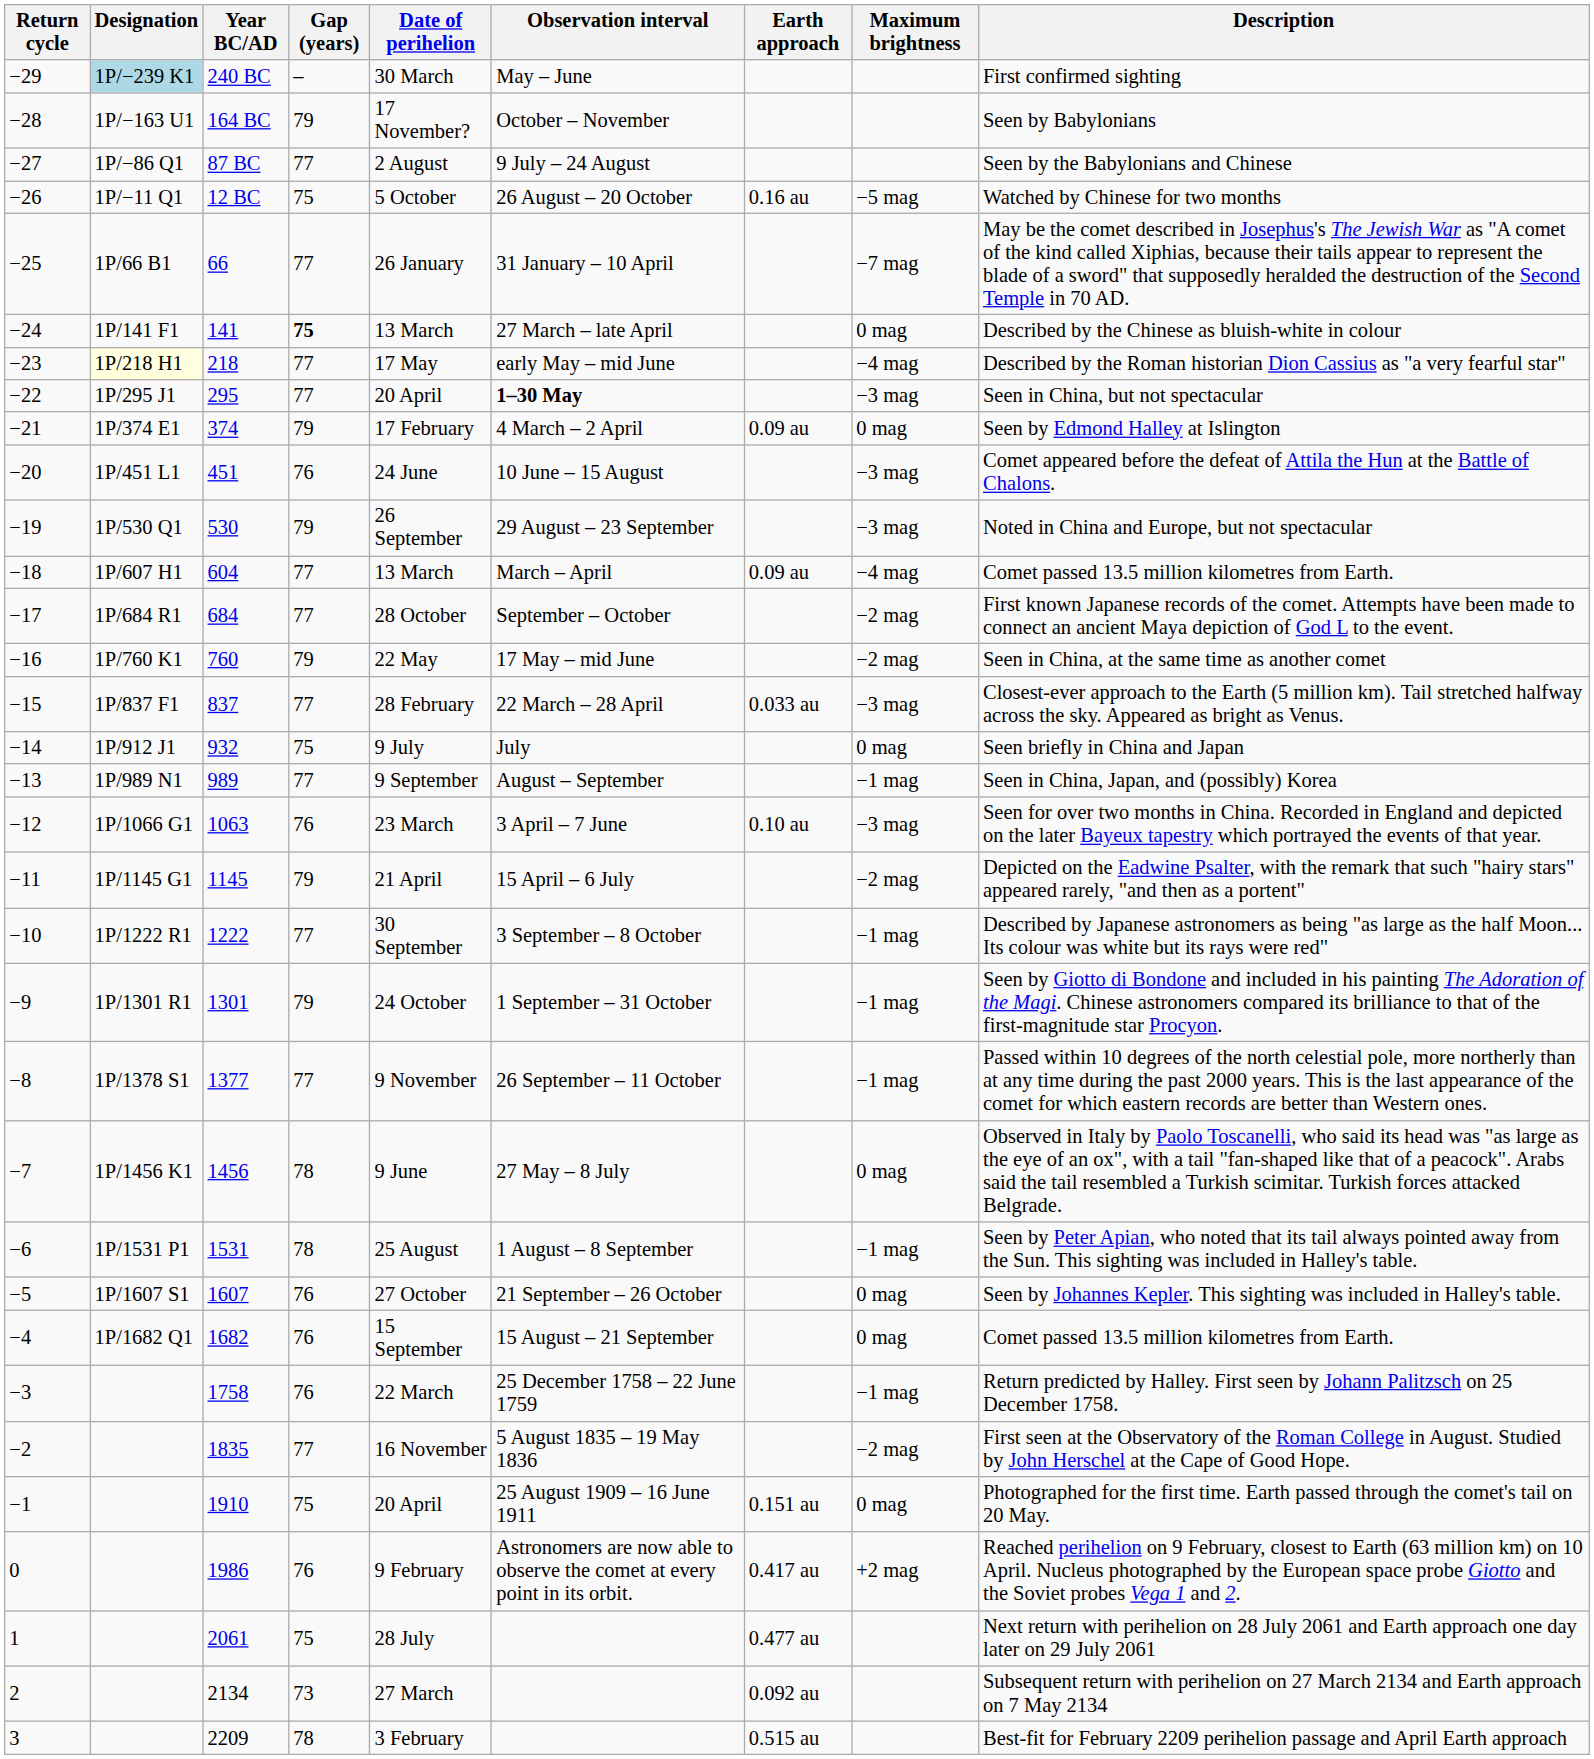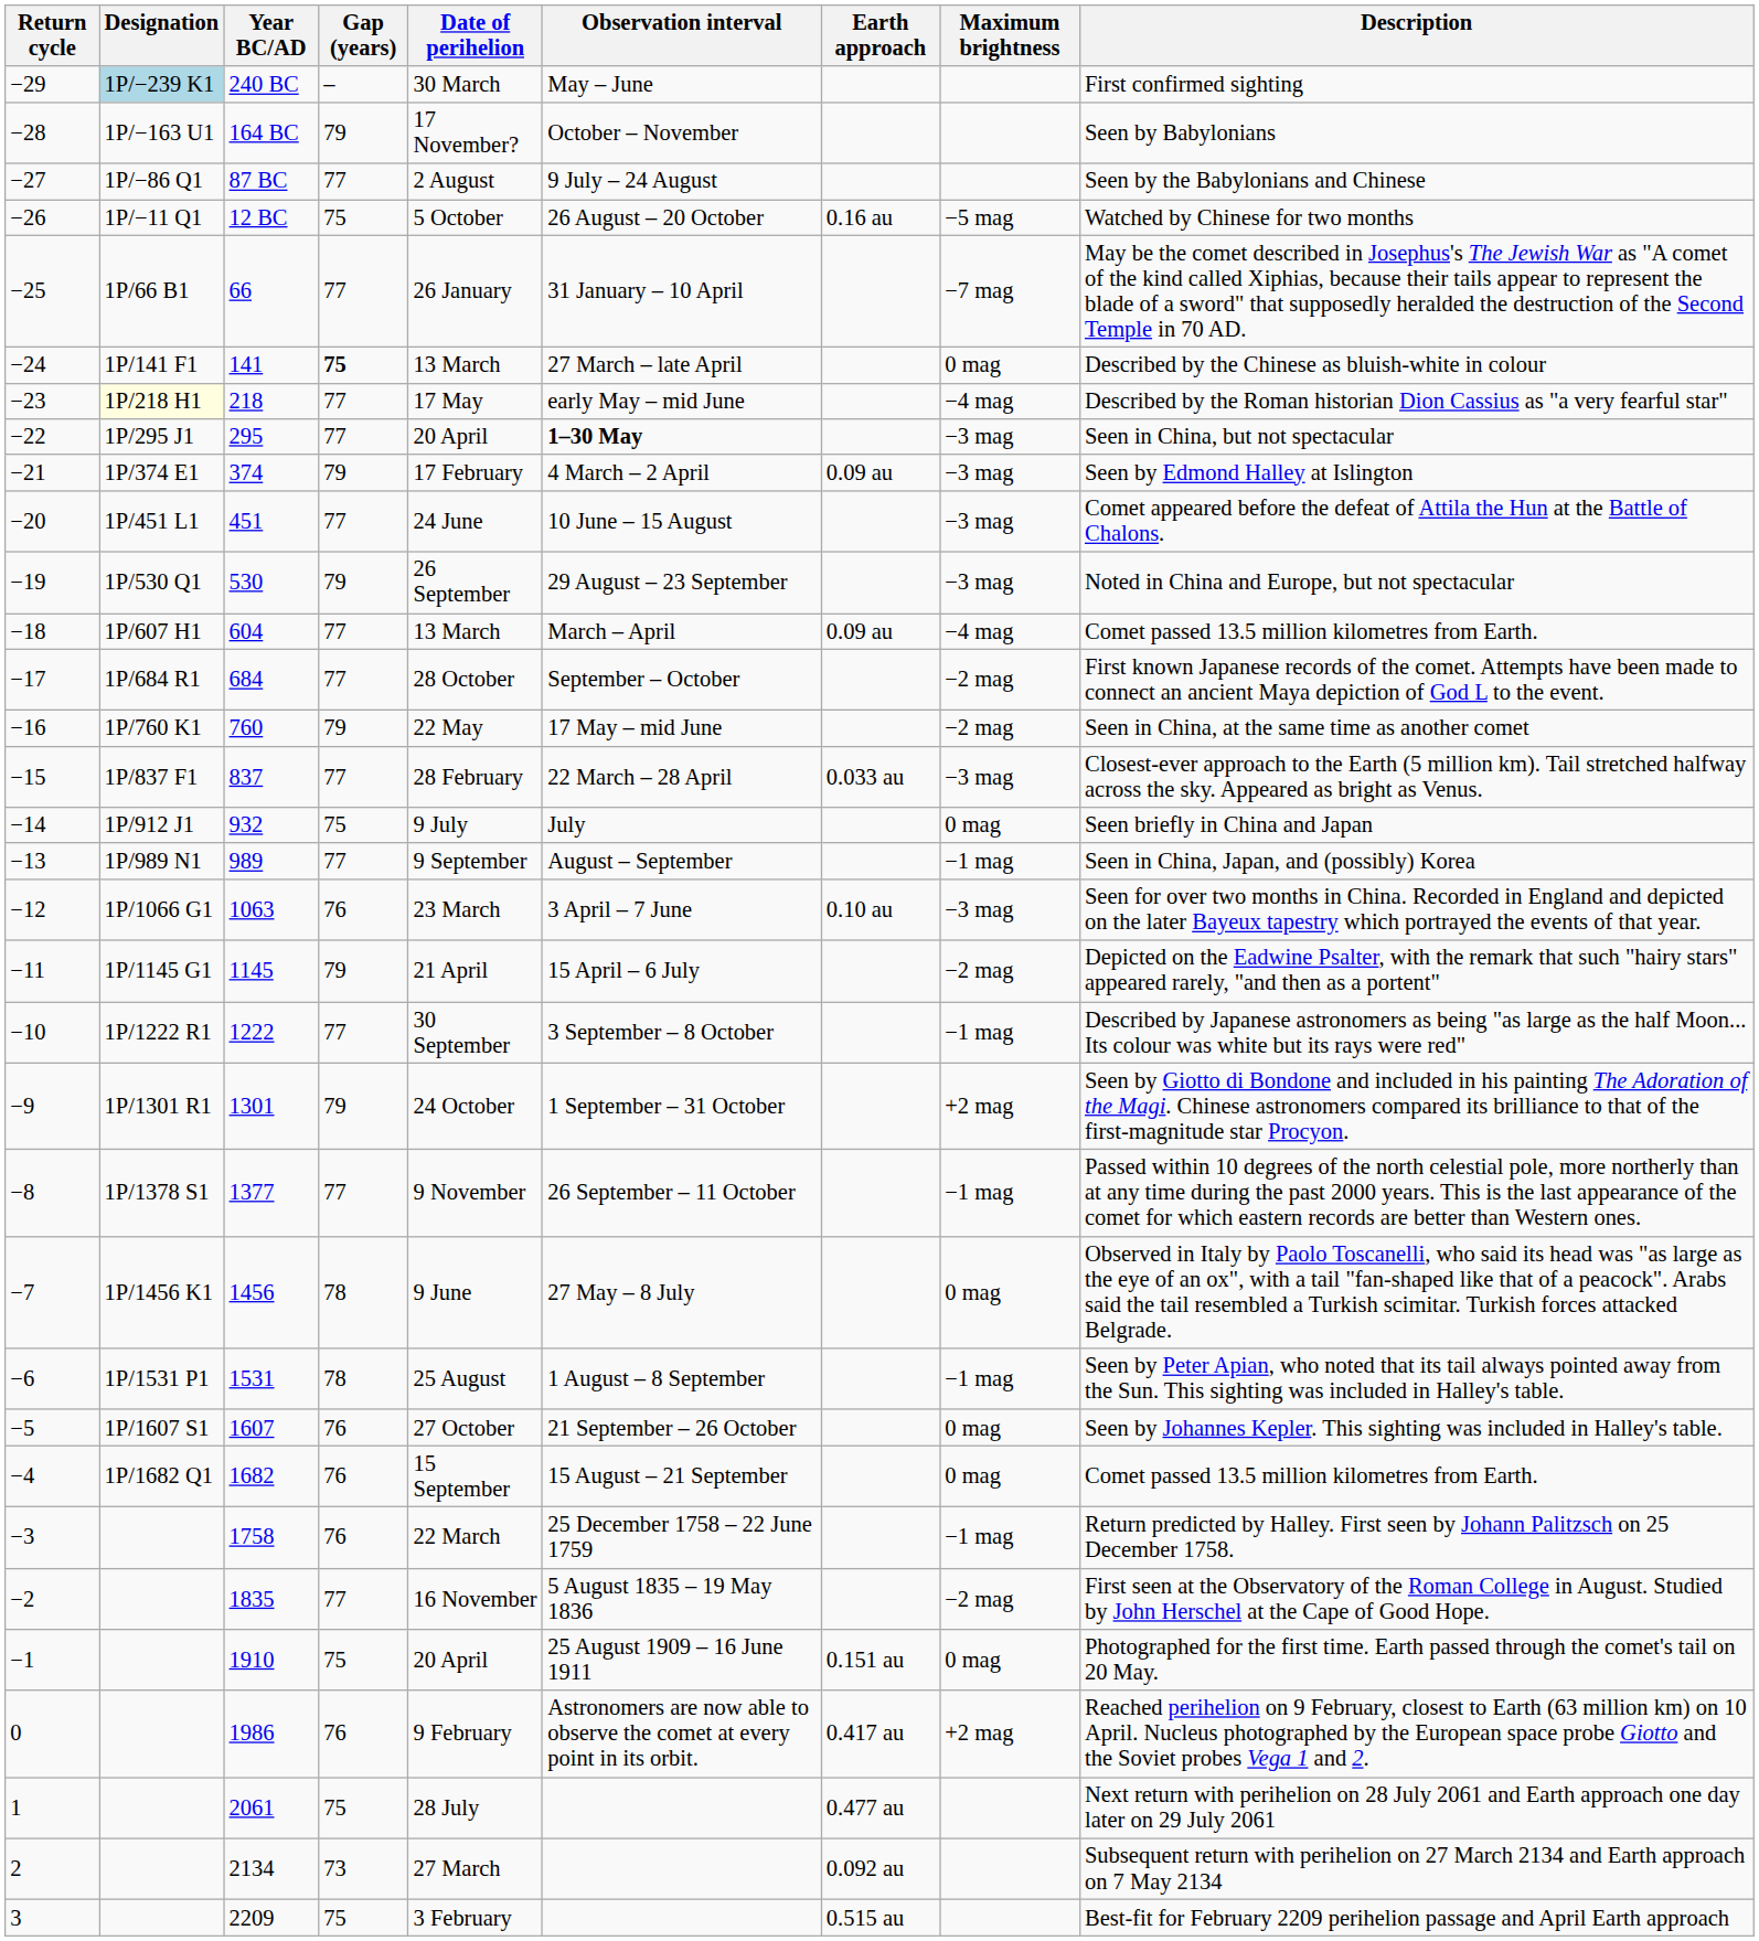 <table class="wikitable" style="width:98%;">
 <tr valign=top>
 <th>Return cycle</th>
 <th>Designation</th>
 <th>Year BC/AD</th>
 <th>Gap (years)</th>
 <th><a href='#'>Date of perihelion</a></th>
 <th>Observation interval</th>
 <th>Earth approach</th>
 <th>Maximum brightness</th>
 <th>Description</th>
 </tr>
 <tr>
 <td>−29</td>
 <td style="background: lightblue;">1P/−239 K1</td>
 <td style="white-space:nowrap;"><a href='#'>240 BC</a></td>
 <td>–</td>
 <td>30 March</td>
 <td>May – June</td>
 <td></td>
 <td></td>
 <td>First confirmed sighting</td>
 </tr>
 <tr>
 <td>−28</td>
 <td>1P/−163 U1</td>
 <td><a href='#'>164 BC</a></td>
 <td>79</td>
 <td>17 November?</td>
 <td>October – November</td>
 <td></td>
 <td></td>
 <td>Seen by Babylonians</td>
 </tr>
 <tr>
 <td>−27</td>
 <td>1P/−86 Q1</td>
 <td><a href='#'>87 BC</a></td>
 <td>77</td>
 <td>2 August</td>
 <td>9 July – 24 August</td>
 <td></td>
 <td></td>
 <td>Seen by the Babylonians and Chinese</td>
 </tr>
 <tr>
 <td>−26</td>
 <td>1P/−11 Q1</td>
 <td><a href='#'>12 BC</a></td>
 <td>75</td>
 <td>5 October</td>
 <td>26 August – 20 October</td>
 <td>0.16 au</td>
 <td>−5 mag</td>
 <td>Watched by Chinese for two months</td>
 </tr>
 <tr>
 <td>−25</td>
 <td>1P/66 B1</td>
 <td><a href='#'>66</a></td>
 <td>77</td>
 <td>26 January</td>
 <td>31 January – 10 April</td>
 <td></td>
 <td>−7 mag</td>
 <td>May be the comet described in <a href='#'>Josephus</a>'s <em><a href='#'>The Jewish War</a></em> as "A comet of the kind called Xiphias, because their tails appear to represent the blade of a sword" that supposedly heralded the destruction of the <a href='#'>Second Temple</a> in 70 AD.</td>
 </tr>
 <tr>
 <td>−24</td>
 <td>1P/141 F1</td>
 <td><a href='#'>141</a></td>
 <td><strong>75</strong></td>
 <td>13 March</td>
 <td>27 March – late April</td>
 <td></td>
 <td>0 mag</td>
 <td>Described by the Chinese as bluish-white in colour</td>
 </tr>
 <tr>
 <td>−23</td>
 <td style="background: lightyellow;">1P/218 H1</td>
 <td><a href='#'>218</a></td>
 <td>77</td>
 <td>17 May</td>
 <td>early May – mid June</td>
 <td></td>
 <td>−4 mag</td>
 <td>Described by the Roman historian <a href='#'>Dion Cassius</a> as "a very fearful star"</td>
 </tr>
 <tr>
 <td>−22</td>
 <td>1P/295 J1</td>
 <td><a href='#'>295</a></td>
 <td>77</td>
 <td>20 April</td>
 <td><strong>1–30 May</strong></td>
 <td></td>
 <td>−3 mag</td>
 <td>Seen in China, but not spectacular</td>
 </tr>
 <tr>
 <td>−21</td>
 <td>1P/374 E1</td>
 <td><a href='#'>374</a></td>
 <td>79</td>
 <td>17 February</td>
 <td>4 March – 2 April</td>
 <td>0.09 au</td>
-<td>0 mag</td>
+<td>−3 mag</td>
 <td>Seen by <a href='#'>Edmond Halley</a> at Islington</td>
 </tr>
 <tr>
 <td>−20</td>
 <td>1P/451 L1</td>
 <td><a href='#'>451</a></td>
-<td>76</td>
+<td>77</td>
 <td>24 June</td>
 <td>10 June – 15 August</td>
 <td></td>
 <td>−3 mag</td>
 <td>Comet appeared before the defeat of <a href='#'>Attila the Hun</a> at the <a href='#'>Battle of Chalons</a>.</td>
 </tr>
 <tr>
 <td>−19</td>
 <td>1P/530 Q1</td>
 <td><a href='#'>530</a></td>
 <td>79</td>
 <td>26 September</td>
 <td>29 August – 23 September</td>
 <td></td>
 <td>−3 mag</td>
 <td>Noted in China and Europe, but not spectacular</td>
 </tr>
 <tr>
 <td>−18</td>
 <td>1P/607 H1</td>
 <td><a href='#'>604</a></td>
 <td>77</td>
 <td>13 March</td>
 <td>March – April</td>
 <td>0.09 au</td>
 <td>−4 mag</td>
 <td>Comet passed 13.5 million kilometres from Earth.</td>
 </tr>
 <tr>
 <td>−17</td>
 <td>1P/684 R1</td>
 <td><a href='#'>684</a></td>
 <td>77</td>
 <td>28 October</td>
 <td>September – October</td>
 <td></td>
 <td>−2 mag</td>
 <td>First known Japanese records of the comet. Attempts have been made to connect an ancient Maya depiction of <a href='#'>God L</a> to the event.</td>
 </tr>
 <tr>
 <td>−16</td>
 <td>1P/760 K1</td>
 <td><a href='#'>760</a></td>
 <td>79</td>
 <td>22 May</td>
 <td>17 May – mid June</td>
 <td></td>
 <td>−2 mag</td>
 <td>Seen in China, at the same time as another comet</td>
 </tr>
 <tr>
 <td>−15</td>
 <td>1P/837 F1</td>
 <td><a href='#'>837</a></td>
 <td>77</td>
 <td>28 February</td>
 <td>22 March – 28 April</td>
 <td>0.033 au</td>
 <td>−3 mag</td>
 <td>Closest-ever approach to the Earth (5 million km). Tail stretched halfway across the sky. Appeared as bright as Venus.</td>
 </tr>
 <tr>
 <td>−14</td>
 <td>1P/912 J1</td>
 <td><a href='#'>932</a></td>
 <td>75</td>
 <td>9 July</td>
 <td>July</td>
 <td></td>
 <td>0 mag</td>
 <td>Seen briefly in China and Japan</td>
 </tr>
 <tr>
 <td>−13</td>
 <td>1P/989 N1</td>
 <td><a href='#'>989</a></td>
 <td>77</td>
 <td>9 September</td>
 <td>August – September</td>
 <td></td>
 <td>−1 mag</td>
 <td>Seen in China, Japan, and (possibly) Korea</td>
 </tr>
 <tr>
 <td>−12</td>
 <td>1P/1066 G1</td>
 <td><a href='#'>1063</a></td>
 <td>76</td>
 <td>23 March</td>
 <td>3 April – 7 June</td>
 <td>0.10 au</td>
 <td>−3 mag</td>
 <td>Seen for over two months in China. Recorded in England and depicted on the later <a href='#'>Bayeux tapestry</a> which portrayed the events of that year.</td>
 </tr>
 <tr>
 <td>−11</td>
 <td>1P/1145 G1</td>
 <td><a href='#'>1145</a></td>
 <td>79</td>
 <td>21 April</td>
 <td>15 April – 6 July</td>
 <td></td>
 <td>−2 mag</td>
 <td>Depicted on the <a href='#'>Eadwine Psalter</a>, with the remark that such "hairy stars" appeared rarely, "and then as a portent"</td>
 </tr>
 <tr>
 <td>−10</td>
 <td>1P/1222 R1</td>
 <td><a href='#'>1222</a></td>
 <td>77</td>
 <td>30 September</td>
 <td>3 September – 8 October</td>
 <td></td>
 <td>−1 mag</td>
 <td>Described by Japanese astronomers as being "as large as the half Moon... Its colour was white but its rays were red"</td>
 </tr>
 <tr>
 <td>−9</td>
 <td>1P/1301 R1</td>
 <td><a href='#'>1301</a></td>
 <td>79</td>
 <td>24 October</td>
 <td>1 September – 31 October</td>
 <td></td>
-<td>−1 mag</td>
+<td>+2 mag</td>
 <td>Seen by <a href='#'>Giotto di Bondone</a> and included in his painting <em><a href='#'>The Adoration of the Magi</a></em>. Chinese astronomers compared its brilliance to that of the first-magnitude star <a href='#'>Procyon</a>.</td>
 </tr>
 <tr>
 <td>−8</td>
 <td>1P/1378 S1</td>
 <td><a href='#'>1377</a></td>
 <td>77</td>
 <td>9 November</td>
 <td>26 September – 11 October</td>
 <td></td>
 <td>−1 mag</td>
 <td>Passed within 10 degrees of the north celestial pole, more northerly than at any time during the past 2000 years. This is the last appearance of the comet for which eastern records are better than Western ones.</td>
 </tr>
 <tr>
 <td>−7</td>
 <td>1P/1456 K1</td>
 <td><a href='#'>1456</a></td>
 <td>78</td>
 <td>9 June</td>
 <td>27 May – 8 July</td>
 <td></td>
 <td>0 mag</td>
 <td>Observed in Italy by <a href='#'>Paolo Toscanelli</a>, who said its head was "as large as the eye of an ox", with a tail "fan-shaped like that of a peacock". Arabs said the tail resembled a Turkish scimitar. Turkish forces attacked Belgrade.</td>
 </tr>
 <tr>
 <td>−6</td>
 <td>1P/1531 P1</td>
 <td><a href='#'>1531</a></td>
 <td>78</td>
 <td>25 August</td>
 <td>1 August – 8 September</td>
 <td></td>
 <td>−1 mag</td>
 <td>Seen by <a href='#'>Peter Apian</a>, who noted that its tail always pointed away from the Sun. This sighting was included in Halley's table.</td>
 </tr>
 <tr>
 <td>−5</td>
 <td>1P/1607 S1</td>
 <td><a href='#'>1607</a></td>
 <td>76</td>
 <td>27 October</td>
 <td>21 September – 26 October</td>
 <td></td>
 <td>0 mag</td>
 <td>Seen by <a href='#'>Johannes Kepler</a>. This sighting was included in Halley's table.</td>
 </tr>
 <tr>
 <td>−4</td>
 <td>1P/1682 Q1</td>
 <td><a href='#'>1682</a></td>
 <td>76</td>
 <td>15 September</td>
 <td>15 August – 21 September</td>
 <td></td>
 <td>0 mag</td>
 <td>Comet passed 13.5 million kilometres from Earth.</td>
 </tr>
 <tr>
 <td>−3</td>
 <td></td>
 <td><a href='#'>1758</a></td>
 <td>76</td>
 <td>22 March</td>
 <td>25 December 1758 – 22 June 1759</td>
 <td></td>
 <td>−1 mag</td>
 <td>Return predicted by Halley. First seen by <a href='#'>Johann Palitzsch</a> on 25 December 1758.</td>
 </tr>
 <tr>
 <td>−2</td>
 <td></td>
 <td><a href='#'>1835</a></td>
 <td>77</td>
 <td>16 November</td>
 <td>5 August 1835 – 19 May 1836</td>
 <td></td>
 <td>−2 mag</td>
 <td>First seen at the Observatory of the <a href='#'>Roman College</a> in August. Studied by <a href='#'>John Herschel</a> at the Cape of Good Hope.</td>
 </tr>
 <tr>
 <td>−1</td>
 <td></td>
 <td><a href='#'>1910</a></td>
 <td>75</td>
 <td>20 April</td>
 <td>25 August 1909 – 16 June 1911</td>
 <td>0.151 au</td>
 <td>0 mag</td>
 <td>Photographed for the first time. Earth passed through the comet's tail on 20 May.</td>
 </tr>
 <tr>
 <td>0</td>
 <td></td>
 <td><a href='#'>1986</a></td>
 <td>76</td>
 <td>9 February</td>
 <td>Astronomers are now able to observe the comet at every point in its orbit.</td>
 <td>0.417 au</td>
 <td>+2 mag</td>
 <td>Reached <a href='#'>perihelion</a> on 9 February, closest to Earth (63 million km) on 10 April. Nucleus photographed by the European space probe <a href='#'><em>Giotto</em></a> and the Soviet probes <em><a href='#'>Vega 1</a></em> and <em><a href='#'>2</a></em>.</td>
 </tr>
 <tr>
 <td>1</td>
 <td></td>
 <td><a href='#'>2061</a></td>
 <td>75</td>
 <td>28 July</td>
 <td></td>
 <td>0.477 au</td>
 <td></td>
 <td>Next return with perihelion on 28 July 2061 and Earth approach one day later on 29 July 2061</td>
 </tr>
 <tr>
 <td>2</td>
 <td></td>
 <td>2134</td>
 <td>73</td>
 <td>27 March</td>
 <td></td>
 <td>0.092 au</td>
 <td></td>
 <td>Subsequent return with perihelion on 27 March 2134 and Earth approach on 7 May 2134</td>
 </tr>
 <tr>
 <td>3</td>
 <td></td>
 <td>2209</td>
-<td>78</td>
+<td>75</td>
 <td>3 February</td>
 <td></td>
 <td>0.515 au</td>
 <td></td>
 <td>Best-fit for February 2209 perihelion passage and April Earth approach</td>
 </tr>
 </table>
